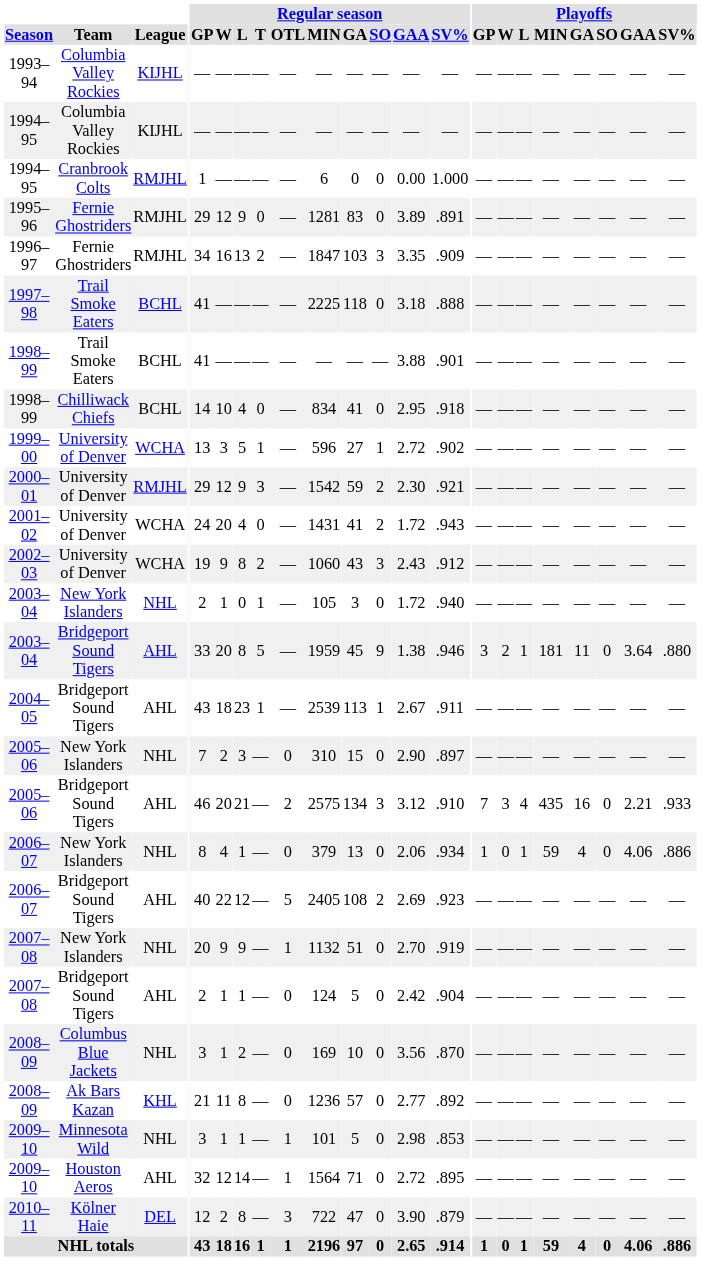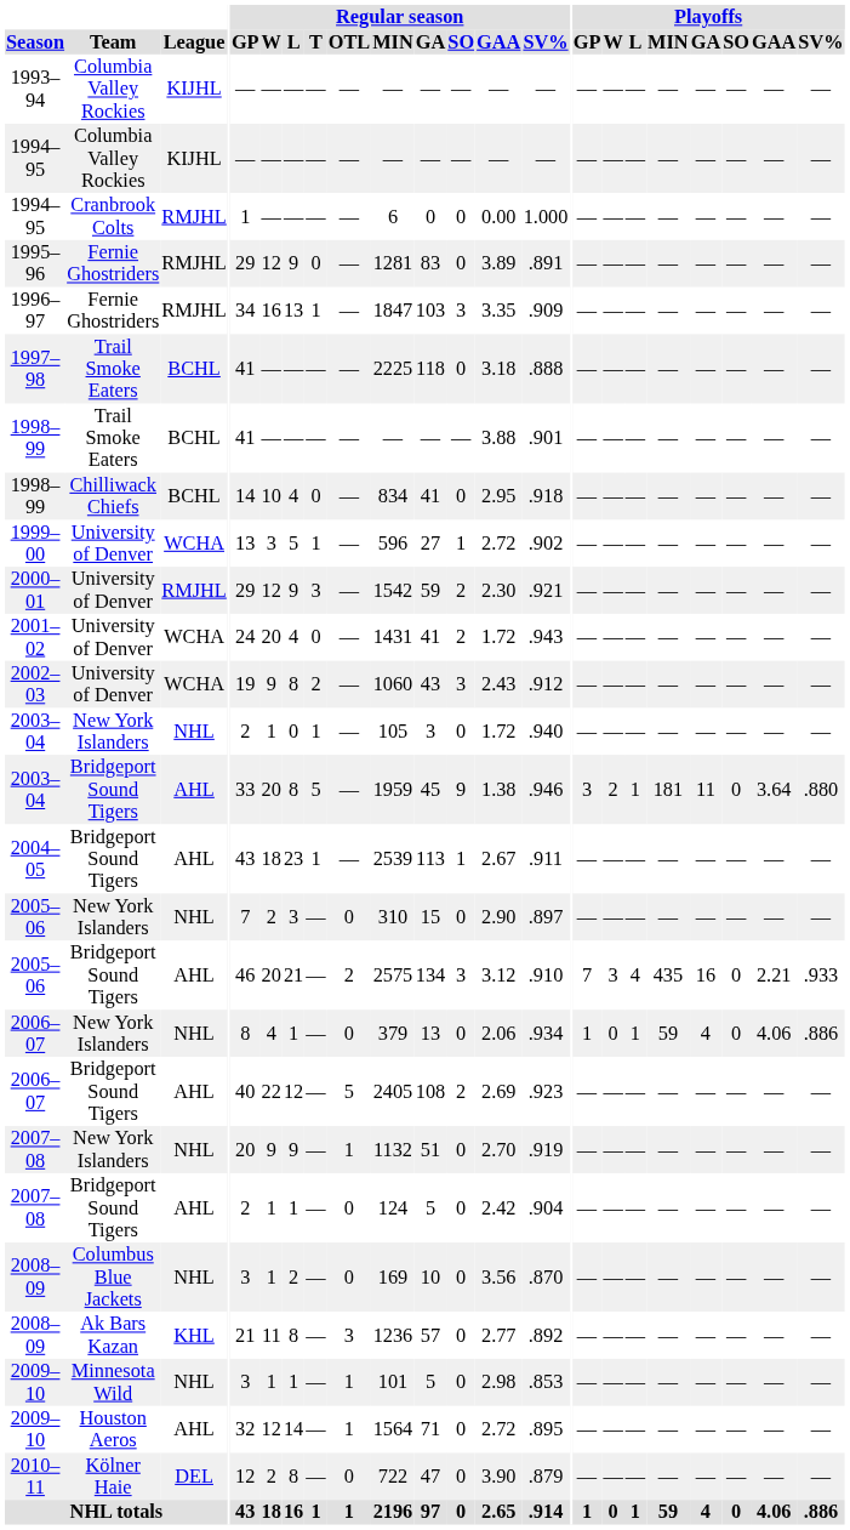 <table border="0" cellpadding="1" cellspacing="0" style="width:90%; text-align:center;">
 <tr bgcolor="#e0e0e0">
 <th colspan="3" bgcolor="#ffffff"></th>
 <th rowspan="99" bgcolor="#ffffff"></th>
 <th colspan="10" bgcolor="#e0e0e0"><a href='#'>Regular season</a></th>
 <th rowspan="99" bgcolor="#ffffff"></th>
 <th colspan="8" bgcolor="#e0e0e0"><a href='#'>Playoffs</a></th>
 </tr>
 <tr bgcolor="#e0e0e0">
 <th><a href='#'>Season</a></th>
 <th>Team</th>
 <th>League</th>
 <th>GP</th>
 <th>W</th>
 <th>L</th>
 <th>T</th>
 <th>OTL</th>
 <th>MIN</th>
 <th>GA</th>
 <th><a href='#'>SO</a></th>
 <th><a href='#'>GAA</a></th>
 <th><a href='#'>SV%</a></th>
 <th>GP</th>
 <th>W</th>
 <th>L</th>
 <th>MIN</th>
 <th>GA</th>
 <th>SO</th>
 <th>GAA</th>
 <th>SV%</th>
 </tr>
 <tr>
 <td>1993–94</td>
 <td><a href='#'>Columbia Valley Rockies</a></td>
 <td><a href='#'>KIJHL</a></td>
 <td>—</td>
 <td>—</td>
 <td>—</td>
 <td>—</td>
 <td>—</td>
 <td>—</td>
 <td>—</td>
 <td>—</td>
 <td>—</td>
 <td>—</td>
 <td>—</td>
 <td>—</td>
 <td>—</td>
 <td>—</td>
 <td>—</td>
 <td>—</td>
 <td>—</td>
 <td>—</td>
 </tr>
 <tr bgcolor="#f0f0f0">
 <td>1994–95</td>
 <td>Columbia Valley Rockies</td>
 <td>KIJHL</td>
 <td>—</td>
 <td>—</td>
 <td>—</td>
 <td>—</td>
 <td>—</td>
 <td>—</td>
 <td>—</td>
 <td>—</td>
 <td>—</td>
 <td>—</td>
 <td>—</td>
 <td>—</td>
 <td>—</td>
 <td>—</td>
 <td>—</td>
 <td>—</td>
 <td>—</td>
 <td>—</td>
 </tr>
 <tr>
 <td>1994–95</td>
 <td><a href='#'>Cranbrook Colts</a></td>
 <td><a href='#'>RMJHL</a></td>
 <td>1</td>
 <td>—</td>
 <td>—</td>
 <td>—</td>
 <td>—</td>
 <td>6</td>
 <td>0</td>
 <td>0</td>
 <td>0.00</td>
 <td>1.000</td>
 <td>—</td>
 <td>—</td>
 <td>—</td>
 <td>—</td>
 <td>—</td>
 <td>—</td>
 <td>—</td>
 <td>—</td>
 </tr>
 <tr bgcolor="#f0f0f0">
 <td>1995–96</td>
 <td><a href='#'>Fernie Ghostriders</a></td>
 <td>RMJHL</td>
 <td>29</td>
 <td>12</td>
 <td>9</td>
 <td>0</td>
 <td>—</td>
 <td>1281</td>
 <td>83</td>
 <td>0</td>
 <td>3.89</td>
 <td>.891</td>
 <td>—</td>
 <td>—</td>
 <td>—</td>
 <td>—</td>
 <td>—</td>
 <td>—</td>
 <td>—</td>
 <td>—</td>
 </tr>
 <tr>
 <td>1996–97</td>
 <td>Fernie Ghostriders</td>
 <td>RMJHL</td>
 <td>34</td>
 <td>16</td>
 <td>13</td>
-<td>2</td>
+<td>1</td>
 <td>—</td>
 <td>1847</td>
 <td>103</td>
 <td>3</td>
 <td>3.35</td>
 <td>.909</td>
 <td>—</td>
 <td>—</td>
 <td>—</td>
 <td>—</td>
 <td>—</td>
 <td>—</td>
 <td>—</td>
 <td>—</td>
 </tr>
 <tr bgcolor="#f0f0f0">
 <td><a href='#'>1997–98</a></td>
 <td><a href='#'>Trail Smoke Eaters</a></td>
 <td><a href='#'>BCHL</a></td>
 <td>41</td>
 <td>—</td>
 <td>—</td>
 <td>—</td>
 <td>—</td>
 <td>2225</td>
 <td>118</td>
 <td>0</td>
 <td>3.18</td>
 <td>.888</td>
 <td>—</td>
 <td>—</td>
 <td>—</td>
 <td>—</td>
 <td>—</td>
 <td>—</td>
 <td>—</td>
 <td>—</td>
 </tr>
 <tr>
 <td><a href='#'>1998–99</a></td>
 <td>Trail Smoke Eaters</td>
 <td>BCHL</td>
 <td>41</td>
 <td>—</td>
 <td>—</td>
 <td>—</td>
 <td>—</td>
 <td>—</td>
 <td>—</td>
 <td>—</td>
 <td>3.88</td>
 <td>.901</td>
 <td>—</td>
 <td>—</td>
 <td>—</td>
 <td>—</td>
 <td>—</td>
 <td>—</td>
 <td>—</td>
 <td>—</td>
 </tr>
 <tr bgcolor="#f0f0f0">
 <td>1998–99</td>
 <td><a href='#'>Chilliwack Chiefs</a></td>
 <td>BCHL</td>
 <td>14</td>
 <td>10</td>
 <td>4</td>
 <td>0</td>
 <td>—</td>
 <td>834</td>
 <td>41</td>
 <td>0</td>
 <td>2.95</td>
 <td>.918</td>
 <td>—</td>
 <td>—</td>
 <td>—</td>
 <td>—</td>
 <td>—</td>
 <td>—</td>
 <td>—</td>
 <td>—</td>
 </tr>
 <tr>
 <td><a href='#'>1999–00</a></td>
 <td><a href='#'>University of Denver</a></td>
 <td><a href='#'>WCHA</a></td>
 <td>13</td>
 <td>3</td>
 <td>5</td>
 <td>1</td>
 <td>—</td>
 <td>596</td>
 <td>27</td>
 <td>1</td>
 <td>2.72</td>
 <td>.902</td>
 <td>—</td>
 <td>—</td>
 <td>—</td>
 <td>—</td>
 <td>—</td>
 <td>—</td>
 <td>—</td>
 <td>—</td>
 </tr>
 <tr bgcolor="#f0f0f0">
 <td><a href='#'>2000–01</a></td>
 <td>University of Denver</td>
 <td><a href='#'>RMJHL</a></td>
 <td>29</td>
 <td>12</td>
 <td>9</td>
 <td>3</td>
 <td>—</td>
 <td>1542</td>
 <td>59</td>
 <td>2</td>
 <td>2.30</td>
 <td>.921</td>
 <td>—</td>
 <td>—</td>
 <td>—</td>
 <td>—</td>
 <td>—</td>
 <td>—</td>
 <td>—</td>
 <td>—</td>
 </tr>
 <tr>
 <td><a href='#'>2001–02</a></td>
 <td>University of Denver</td>
 <td>WCHA</td>
 <td>24</td>
 <td>20</td>
 <td>4</td>
 <td>0</td>
 <td>—</td>
 <td>1431</td>
 <td>41</td>
 <td>2</td>
 <td>1.72</td>
 <td>.943</td>
 <td>—</td>
 <td>—</td>
 <td>—</td>
 <td>—</td>
 <td>—</td>
 <td>—</td>
 <td>—</td>
 <td>—</td>
 </tr>
 <tr bgcolor="#f0f0f0">
 <td><a href='#'>2002–03</a></td>
 <td>University of Denver</td>
 <td>WCHA</td>
 <td>19</td>
 <td>9</td>
 <td>8</td>
 <td>2</td>
 <td>—</td>
 <td>1060</td>
 <td>43</td>
 <td>3</td>
 <td>2.43</td>
 <td>.912</td>
 <td>—</td>
 <td>—</td>
 <td>—</td>
 <td>—</td>
 <td>—</td>
 <td>—</td>
 <td>—</td>
 <td>—</td>
 </tr>
 <tr>
 <td><a href='#'>2003–04</a></td>
 <td><a href='#'>New York Islanders</a></td>
 <td><a href='#'>NHL</a></td>
 <td>2</td>
 <td>1</td>
 <td>0</td>
 <td>1</td>
 <td>—</td>
 <td>105</td>
 <td>3</td>
 <td>0</td>
 <td>1.72</td>
 <td>.940</td>
 <td>—</td>
 <td>—</td>
 <td>—</td>
 <td>—</td>
 <td>—</td>
 <td>—</td>
 <td>—</td>
 <td>—</td>
 </tr>
 <tr bgcolor="#f0f0f0">
 <td><a href='#'>2003–04</a></td>
 <td><a href='#'>Bridgeport Sound Tigers</a></td>
 <td><a href='#'>AHL</a></td>
 <td>33</td>
 <td>20</td>
 <td>8</td>
 <td>5</td>
 <td>—</td>
 <td>1959</td>
 <td>45</td>
 <td>9</td>
 <td>1.38</td>
 <td>.946</td>
 <td>3</td>
 <td>2</td>
 <td>1</td>
 <td>181</td>
 <td>11</td>
 <td>0</td>
 <td>3.64</td>
 <td>.880</td>
 </tr>
 <tr>
 <td><a href='#'>2004–05</a></td>
 <td>Bridgeport Sound Tigers</td>
 <td>AHL</td>
 <td>43</td>
 <td>18</td>
 <td>23</td>
 <td>1</td>
 <td>—</td>
 <td>2539</td>
 <td>113</td>
 <td>1</td>
 <td>2.67</td>
 <td>.911</td>
 <td>—</td>
 <td>—</td>
 <td>—</td>
 <td>—</td>
 <td>—</td>
 <td>—</td>
 <td>—</td>
 <td>—</td>
 </tr>
 <tr bgcolor="#f0f0f0">
 <td><a href='#'>2005–06</a></td>
 <td>New York Islanders</td>
 <td>NHL</td>
 <td>7</td>
 <td>2</td>
 <td>3</td>
 <td>—</td>
 <td>0</td>
 <td>310</td>
 <td>15</td>
 <td>0</td>
 <td>2.90</td>
 <td>.897</td>
 <td>—</td>
 <td>—</td>
 <td>—</td>
 <td>—</td>
 <td>—</td>
 <td>—</td>
 <td>—</td>
 <td>—</td>
 </tr>
 <tr>
 <td><a href='#'>2005–06</a></td>
 <td>Bridgeport Sound Tigers</td>
 <td>AHL</td>
 <td>46</td>
 <td>20</td>
 <td>21</td>
 <td>—</td>
 <td>2</td>
 <td>2575</td>
 <td>134</td>
 <td>3</td>
 <td>3.12</td>
 <td>.910</td>
 <td>7</td>
 <td>3</td>
 <td>4</td>
 <td>435</td>
 <td>16</td>
 <td>0</td>
 <td>2.21</td>
 <td>.933</td>
 </tr>
 <tr bgcolor="#f0f0f0">
 <td><a href='#'>2006–07</a></td>
 <td>New York Islanders</td>
 <td>NHL</td>
 <td>8</td>
 <td>4</td>
 <td>1</td>
 <td>—</td>
 <td>0</td>
 <td>379</td>
 <td>13</td>
 <td>0</td>
 <td>2.06</td>
 <td>.934</td>
 <td>1</td>
 <td>0</td>
 <td>1</td>
 <td>59</td>
 <td>4</td>
 <td>0</td>
 <td>4.06</td>
 <td>.886</td>
 </tr>
 <tr>
 <td><a href='#'>2006–07</a></td>
 <td>Bridgeport Sound Tigers</td>
 <td>AHL</td>
 <td>40</td>
 <td>22</td>
 <td>12</td>
 <td>—</td>
 <td>5</td>
 <td>2405</td>
 <td>108</td>
 <td>2</td>
 <td>2.69</td>
 <td>.923</td>
 <td>—</td>
 <td>—</td>
 <td>—</td>
 <td>—</td>
 <td>—</td>
 <td>—</td>
 <td>—</td>
 <td>—</td>
 </tr>
 <tr bgcolor="#f0f0f0">
 <td><a href='#'>2007–08</a></td>
 <td>New York Islanders</td>
 <td>NHL</td>
 <td>20</td>
 <td>9</td>
 <td>9</td>
 <td>—</td>
 <td>1</td>
 <td>1132</td>
 <td>51</td>
 <td>0</td>
 <td>2.70</td>
 <td>.919</td>
 <td>—</td>
 <td>—</td>
 <td>—</td>
 <td>—</td>
 <td>—</td>
 <td>—</td>
 <td>—</td>
 <td>—</td>
 </tr>
 <tr>
 <td><a href='#'>2007–08</a></td>
 <td>Bridgeport Sound Tigers</td>
 <td>AHL</td>
 <td>2</td>
 <td>1</td>
 <td>1</td>
 <td>—</td>
 <td>0</td>
 <td>124</td>
 <td>5</td>
 <td>0</td>
 <td>2.42</td>
 <td>.904</td>
 <td>—</td>
 <td>—</td>
 <td>—</td>
 <td>—</td>
 <td>—</td>
 <td>—</td>
 <td>—</td>
 <td>—</td>
 </tr>
 <tr bgcolor="#f0f0f0">
 <td><a href='#'>2008–09</a></td>
 <td><a href='#'>Columbus Blue Jackets</a></td>
 <td>NHL</td>
 <td>3</td>
 <td>1</td>
 <td>2</td>
 <td>—</td>
 <td>0</td>
 <td>169</td>
 <td>10</td>
 <td>0</td>
 <td>3.56</td>
 <td>.870</td>
 <td>—</td>
 <td>—</td>
 <td>—</td>
 <td>—</td>
 <td>—</td>
 <td>—</td>
 <td>—</td>
 <td>—</td>
 </tr>
 <tr>
 <td><a href='#'>2008–09</a></td>
 <td><a href='#'>Ak Bars Kazan</a></td>
 <td><a href='#'>KHL</a></td>
 <td>21</td>
 <td>11</td>
 <td>8</td>
 <td>—</td>
-<td>0</td>
+<td>3</td>
 <td>1236</td>
 <td>57</td>
 <td>0</td>
 <td>2.77</td>
 <td>.892</td>
 <td>—</td>
 <td>—</td>
 <td>—</td>
 <td>—</td>
 <td>—</td>
 <td>—</td>
 <td>—</td>
 <td>—</td>
 </tr>
 <tr bgcolor="#f0f0f0">
 <td><a href='#'>2009–10</a></td>
 <td><a href='#'>Minnesota Wild</a></td>
 <td>NHL</td>
 <td>3</td>
 <td>1</td>
 <td>1</td>
 <td>—</td>
 <td>1</td>
 <td>101</td>
 <td>5</td>
 <td>0</td>
 <td>2.98</td>
 <td>.853</td>
 <td>—</td>
 <td>—</td>
 <td>—</td>
 <td>—</td>
 <td>—</td>
 <td>—</td>
 <td>—</td>
 <td>—</td>
 </tr>
 <tr>
 <td><a href='#'>2009–10</a></td>
 <td><a href='#'>Houston Aeros</a></td>
 <td>AHL</td>
 <td>32</td>
 <td>12</td>
 <td>14</td>
 <td>—</td>
 <td>1</td>
 <td>1564</td>
 <td>71</td>
 <td>0</td>
 <td>2.72</td>
 <td>.895</td>
 <td>—</td>
 <td>—</td>
 <td>—</td>
 <td>—</td>
 <td>—</td>
 <td>—</td>
 <td>—</td>
 <td>—</td>
 </tr>
 <tr bgcolor="#f0f0f0">
 <td><a href='#'>2010–11</a></td>
 <td><a href='#'>Kölner Haie</a></td>
 <td><a href='#'>DEL</a></td>
 <td>12</td>
 <td>2</td>
 <td>8</td>
 <td>—</td>
-<td>3</td>
+<td>0</td>
 <td>722</td>
 <td>47</td>
 <td>0</td>
 <td>3.90</td>
 <td>.879</td>
 <td>—</td>
 <td>—</td>
 <td>—</td>
 <td>—</td>
 <td>—</td>
 <td>—</td>
 <td>—</td>
 <td>—</td>
 </tr>
 <tr bgcolor="#e0e0e0">
 <th colspan=3>NHL totals</th>
 <th>43</th>
 <th>18</th>
 <th>16</th>
 <th>1</th>
 <th>1</th>
 <th>2196</th>
 <th>97</th>
 <th>0</th>
 <th>2.65</th>
 <th>.914</th>
 <th>1</th>
 <th>0</th>
 <th>1</th>
 <th>59</th>
 <th>4</th>
 <th>0</th>
 <th>4.06</th>
 <th>.886</th>
 </tr>
 </table>
